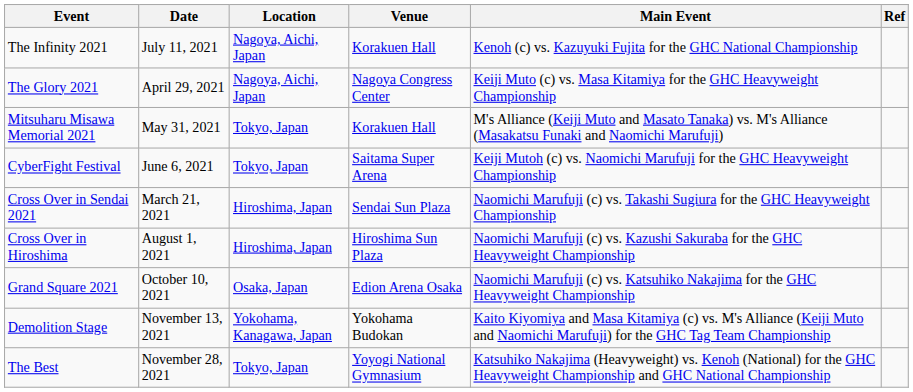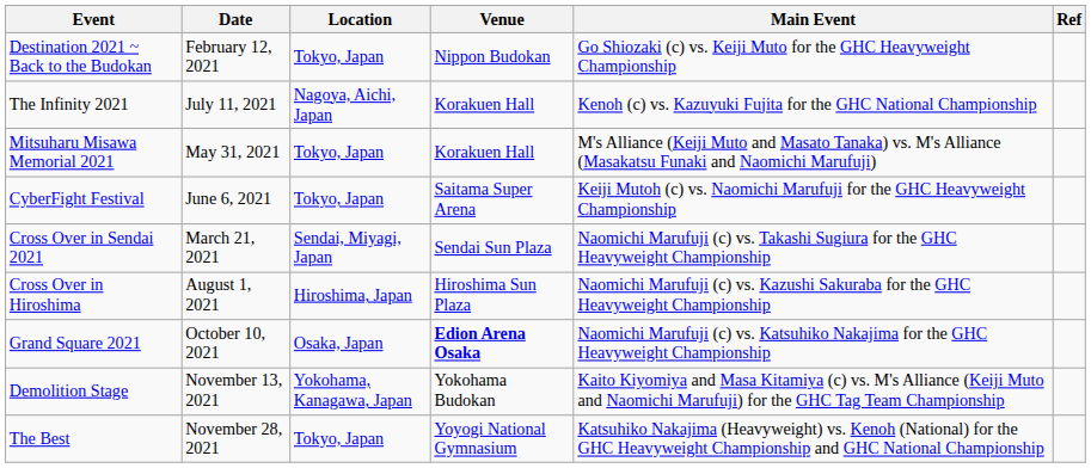 <table class="wikitable" style="font-size:85%;">
 <tr>
 <th>Event</th>
 <th>Date</th>
 <th>Location</th>
 <th>Venue</th>
 <th>Main Event</th>
 <th>Ref</th>
 </tr>
 <tr>
+<td><a href='#'>Destination 2021 ~ Back to the Budokan</a></td>
+<td>February 12, 2021</td>
+<td><a href='#'>Tokyo, Japan</a></td>
+<td><a href='#'>Nippon Budokan</a></td>
+<td><a href='#'>Go Shiozaki</a> (c) vs. <a href='#'>Keiji Muto</a> for the <a href='#'>GHC Heavyweight Championship</a></td>
+<td></td>
+</tr>
+<tr>
 <td>The Infinity 2021</td>
 <td>July 11, 2021</td>
 <td><a href='#'>Nagoya, Aichi, Japan</a></td>
 <td><a href='#'>Korakuen Hall</a></td>
 <td><a href='#'>Kenoh</a> (c) vs. <a href='#'>Kazuyuki Fujita</a> for the <a href='#'>GHC National Championship</a></td>
-<td></td>
-</tr>
-<tr>
-<td><a href='#'>The Glory 2021</a></td>
-<td>April 29, 2021</td>
-<td><a href='#'>Nagoya, Aichi, Japan</a></td>
-<td><a href='#'>Nagoya Congress Center</a></td>
-<td><a href='#'>Keiji Muto</a> (c) vs. <a href='#'>Masa Kitamiya</a> for the <a href='#'>GHC Heavyweight Championship</a></td>
 <td></td>
 </tr>
 <tr>
 <td><a href='#'>Mitsuharu Misawa Memorial 2021</a></td>
 <td>May 31, 2021</td>
 <td><a href='#'>Tokyo, Japan</a></td>
 <td><a href='#'>Korakuen Hall</a></td>
 <td>M's Alliance (<a href='#'>Keiji Muto</a> and <a href='#'>Masato Tanaka</a>) vs. M's Alliance (<a href='#'>Masakatsu Funaki</a> and <a href='#'>Naomichi Marufuji</a>)</td>
 <td></td>
 </tr>
 <tr>
 <td><a href='#'>CyberFight Festival</a></td>
 <td>June 6, 2021</td>
 <td><a href='#'>Tokyo, Japan</a></td>
 <td><a href='#'>Saitama Super Arena</a></td>
 <td><a href='#'>Keiji Mutoh</a> (c) vs. <a href='#'>Naomichi Marufuji</a> for the <a href='#'>GHC Heavyweight Championship</a></td>
 <td></td>
 </tr>
 <tr>
 <td><a href='#'>Cross Over in Sendai 2021</a></td>
 <td>March 21, 2021</td>
-<td><a href='#'>Hiroshima, Japan</a></td>
+<td><a href='#'>Sendai, Miyagi, Japan</a></td>
 <td><a href='#'>Sendai Sun Plaza</a></td>
 <td><a href='#'>Naomichi Marufuji</a> (c) vs. <a href='#'>Takashi Sugiura</a> for the <a href='#'>GHC Heavyweight Championship</a></td>
 <td></td>
 </tr>
 <tr>
 <td><a href='#'>Cross Over in Hiroshima</a></td>
 <td>August 1, 2021</td>
 <td><a href='#'>Hiroshima, Japan</a></td>
 <td><a href='#'>Hiroshima Sun Plaza</a></td>
 <td><a href='#'>Naomichi Marufuji</a> (c) vs. <a href='#'>Kazushi Sakuraba</a> for the <a href='#'>GHC Heavyweight Championship</a></td>
 <td></td>
 </tr>
 <tr>
 <td><a href='#'>Grand Square 2021</a></td>
 <td>October 10, 2021</td>
 <td><a href='#'>Osaka, Japan</a></td>
-<td><a href='#'>Edion Arena Osaka</a></td>
+<td><strong><a href='#'>Edion Arena Osaka</a></strong></td>
 <td><a href='#'>Naomichi Marufuji</a> (c) vs. <a href='#'>Katsuhiko Nakajima</a> for the <a href='#'>GHC Heavyweight Championship</a></td>
 <td></td>
 </tr>
 <tr>
 <td><a href='#'>Demolition Stage</a></td>
 <td>November 13, 2021</td>
 <td><a href='#'>Yokohama, Kanagawa, Japan</a></td>
 <td>Yokohama Budokan</td>
 <td><a href='#'>Kaito Kiyomiya</a> and <a href='#'>Masa Kitamiya</a> (c) vs. M's Alliance (<a href='#'>Keiji Muto</a> and <a href='#'>Naomichi Marufuji</a>) for the <a href='#'>GHC Tag Team Championship</a></td>
 <td></td>
 </tr>
 <tr>
 <td><a href='#'>The Best</a></td>
 <td>November 28, 2021</td>
 <td><a href='#'>Tokyo, Japan</a></td>
 <td><a href='#'>Yoyogi National Gymnasium</a></td>
 <td><a href='#'>Katsuhiko Nakajima</a> (Heavyweight) vs. <a href='#'>Kenoh</a> (National) for the <a href='#'>GHC Heavyweight Championship</a> and <a href='#'>GHC National Championship</a></td>
 <td></td>
 </tr>
 </table>
